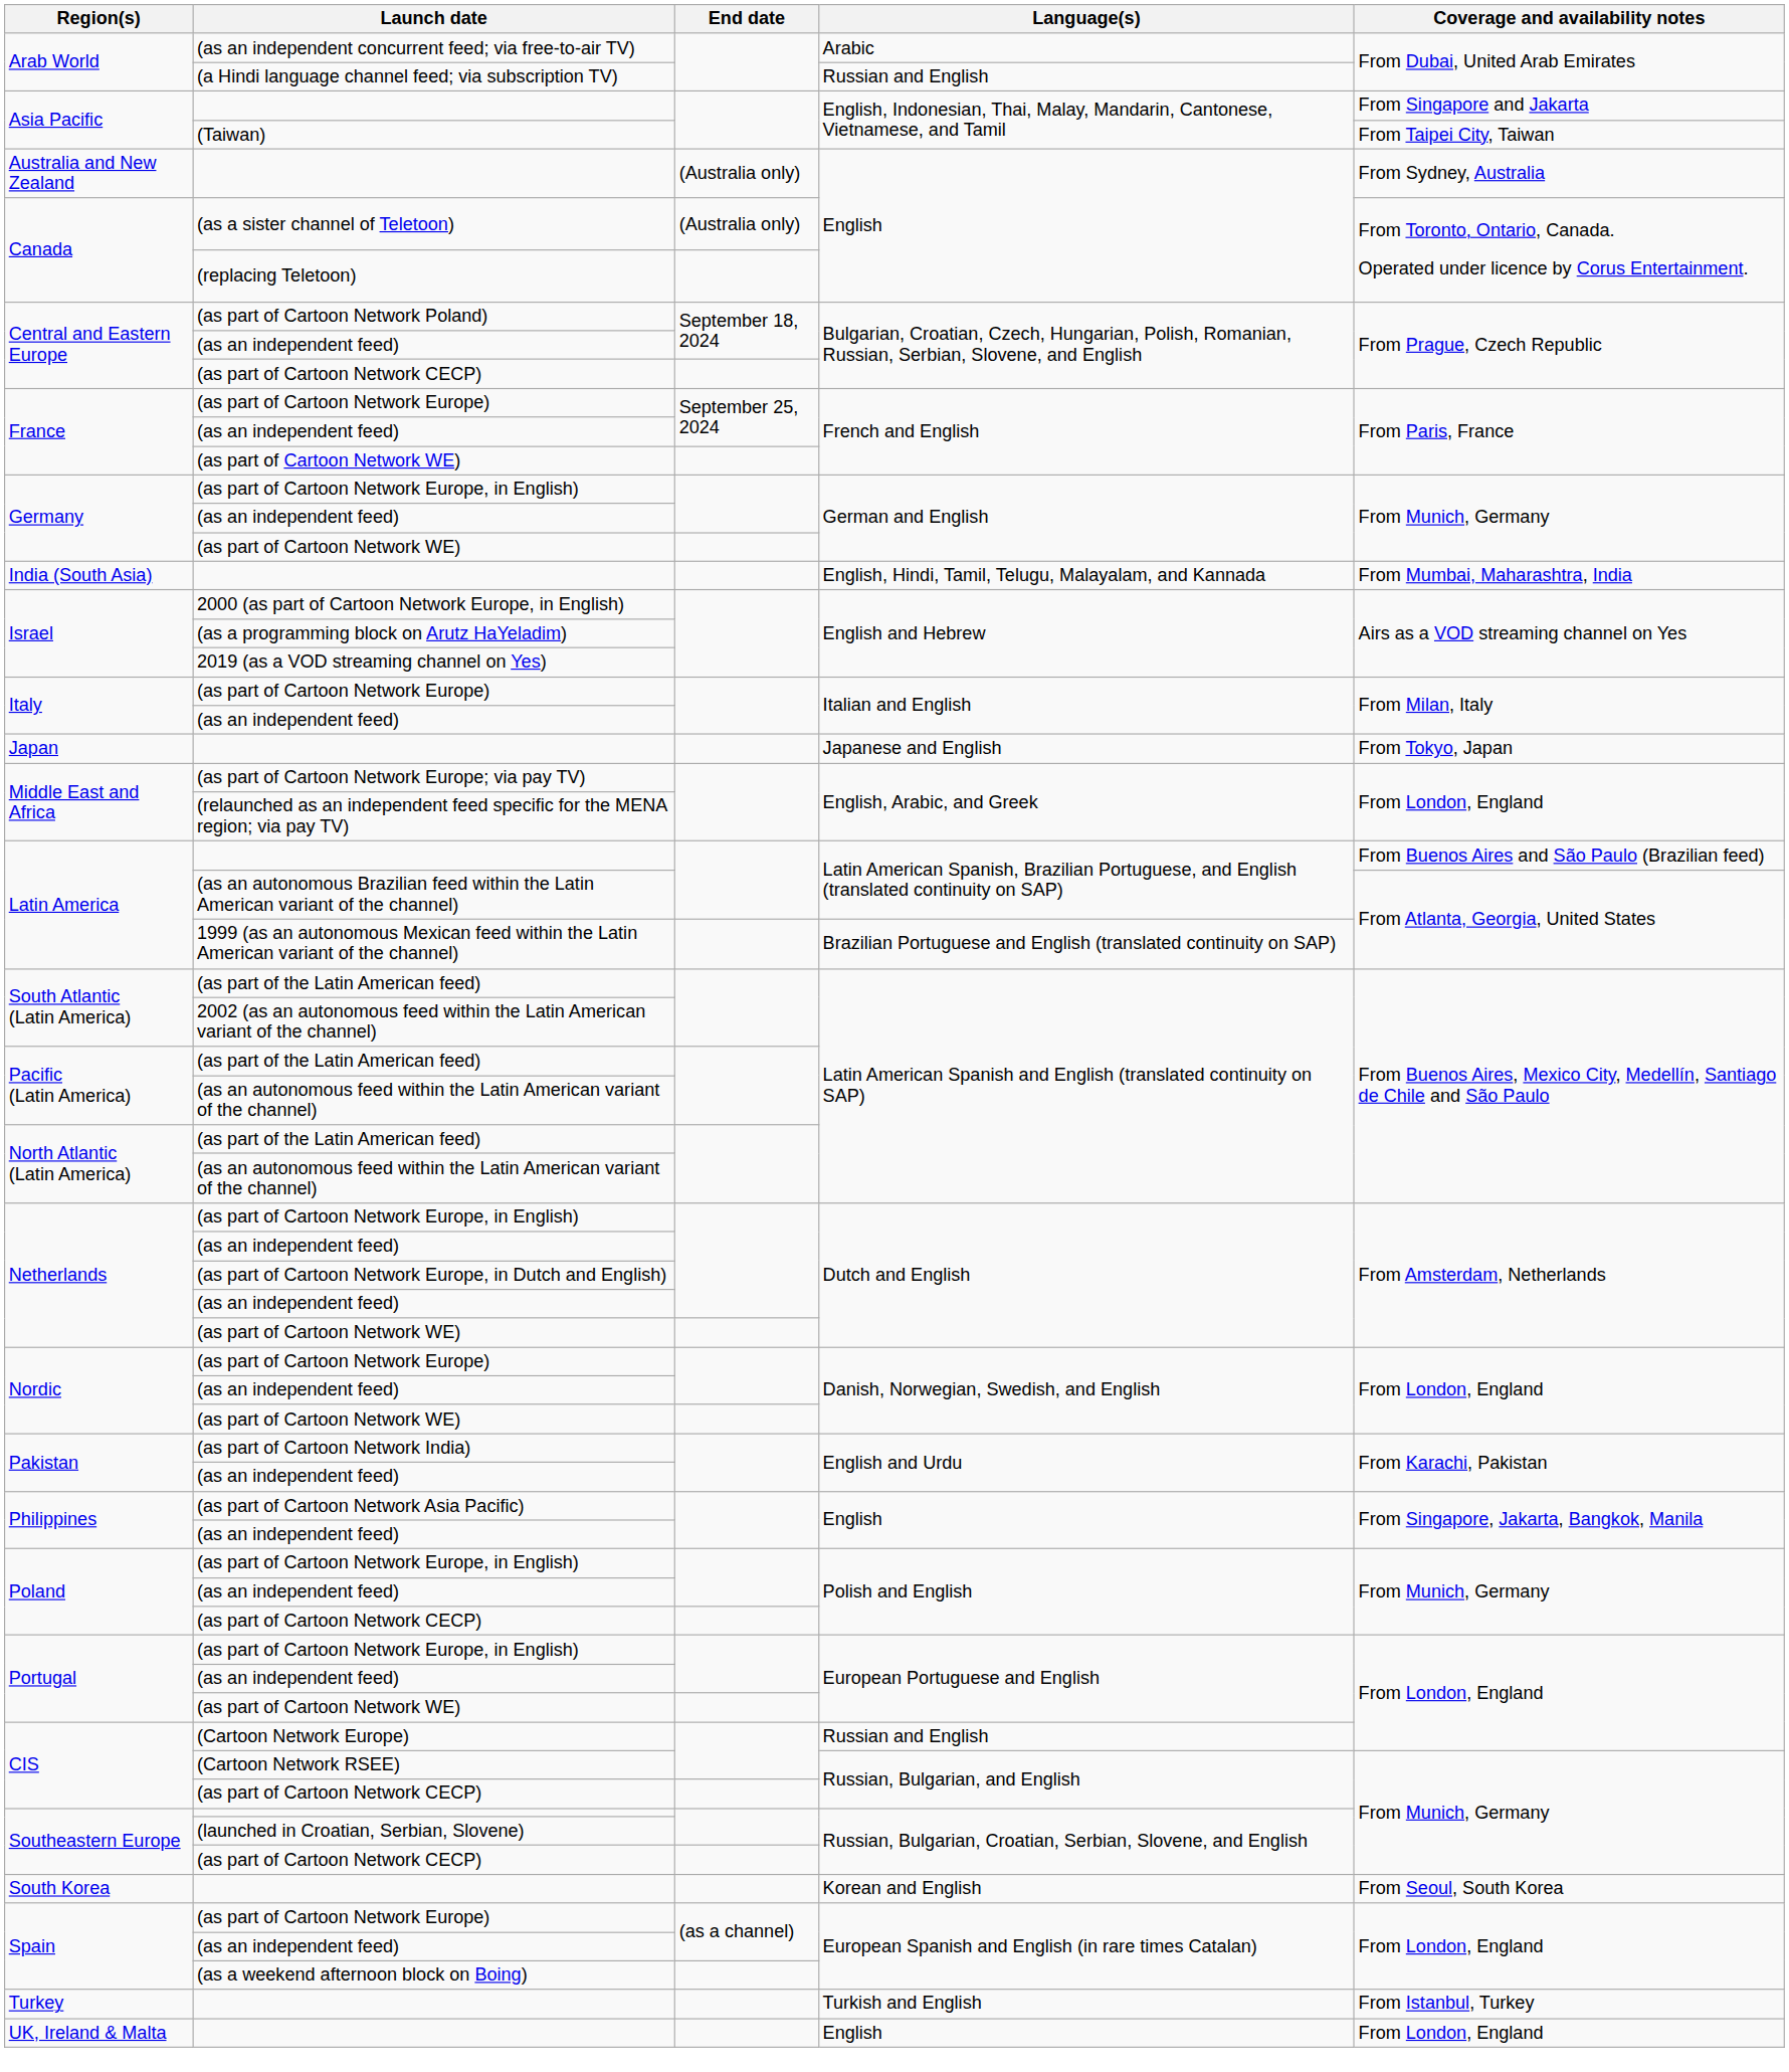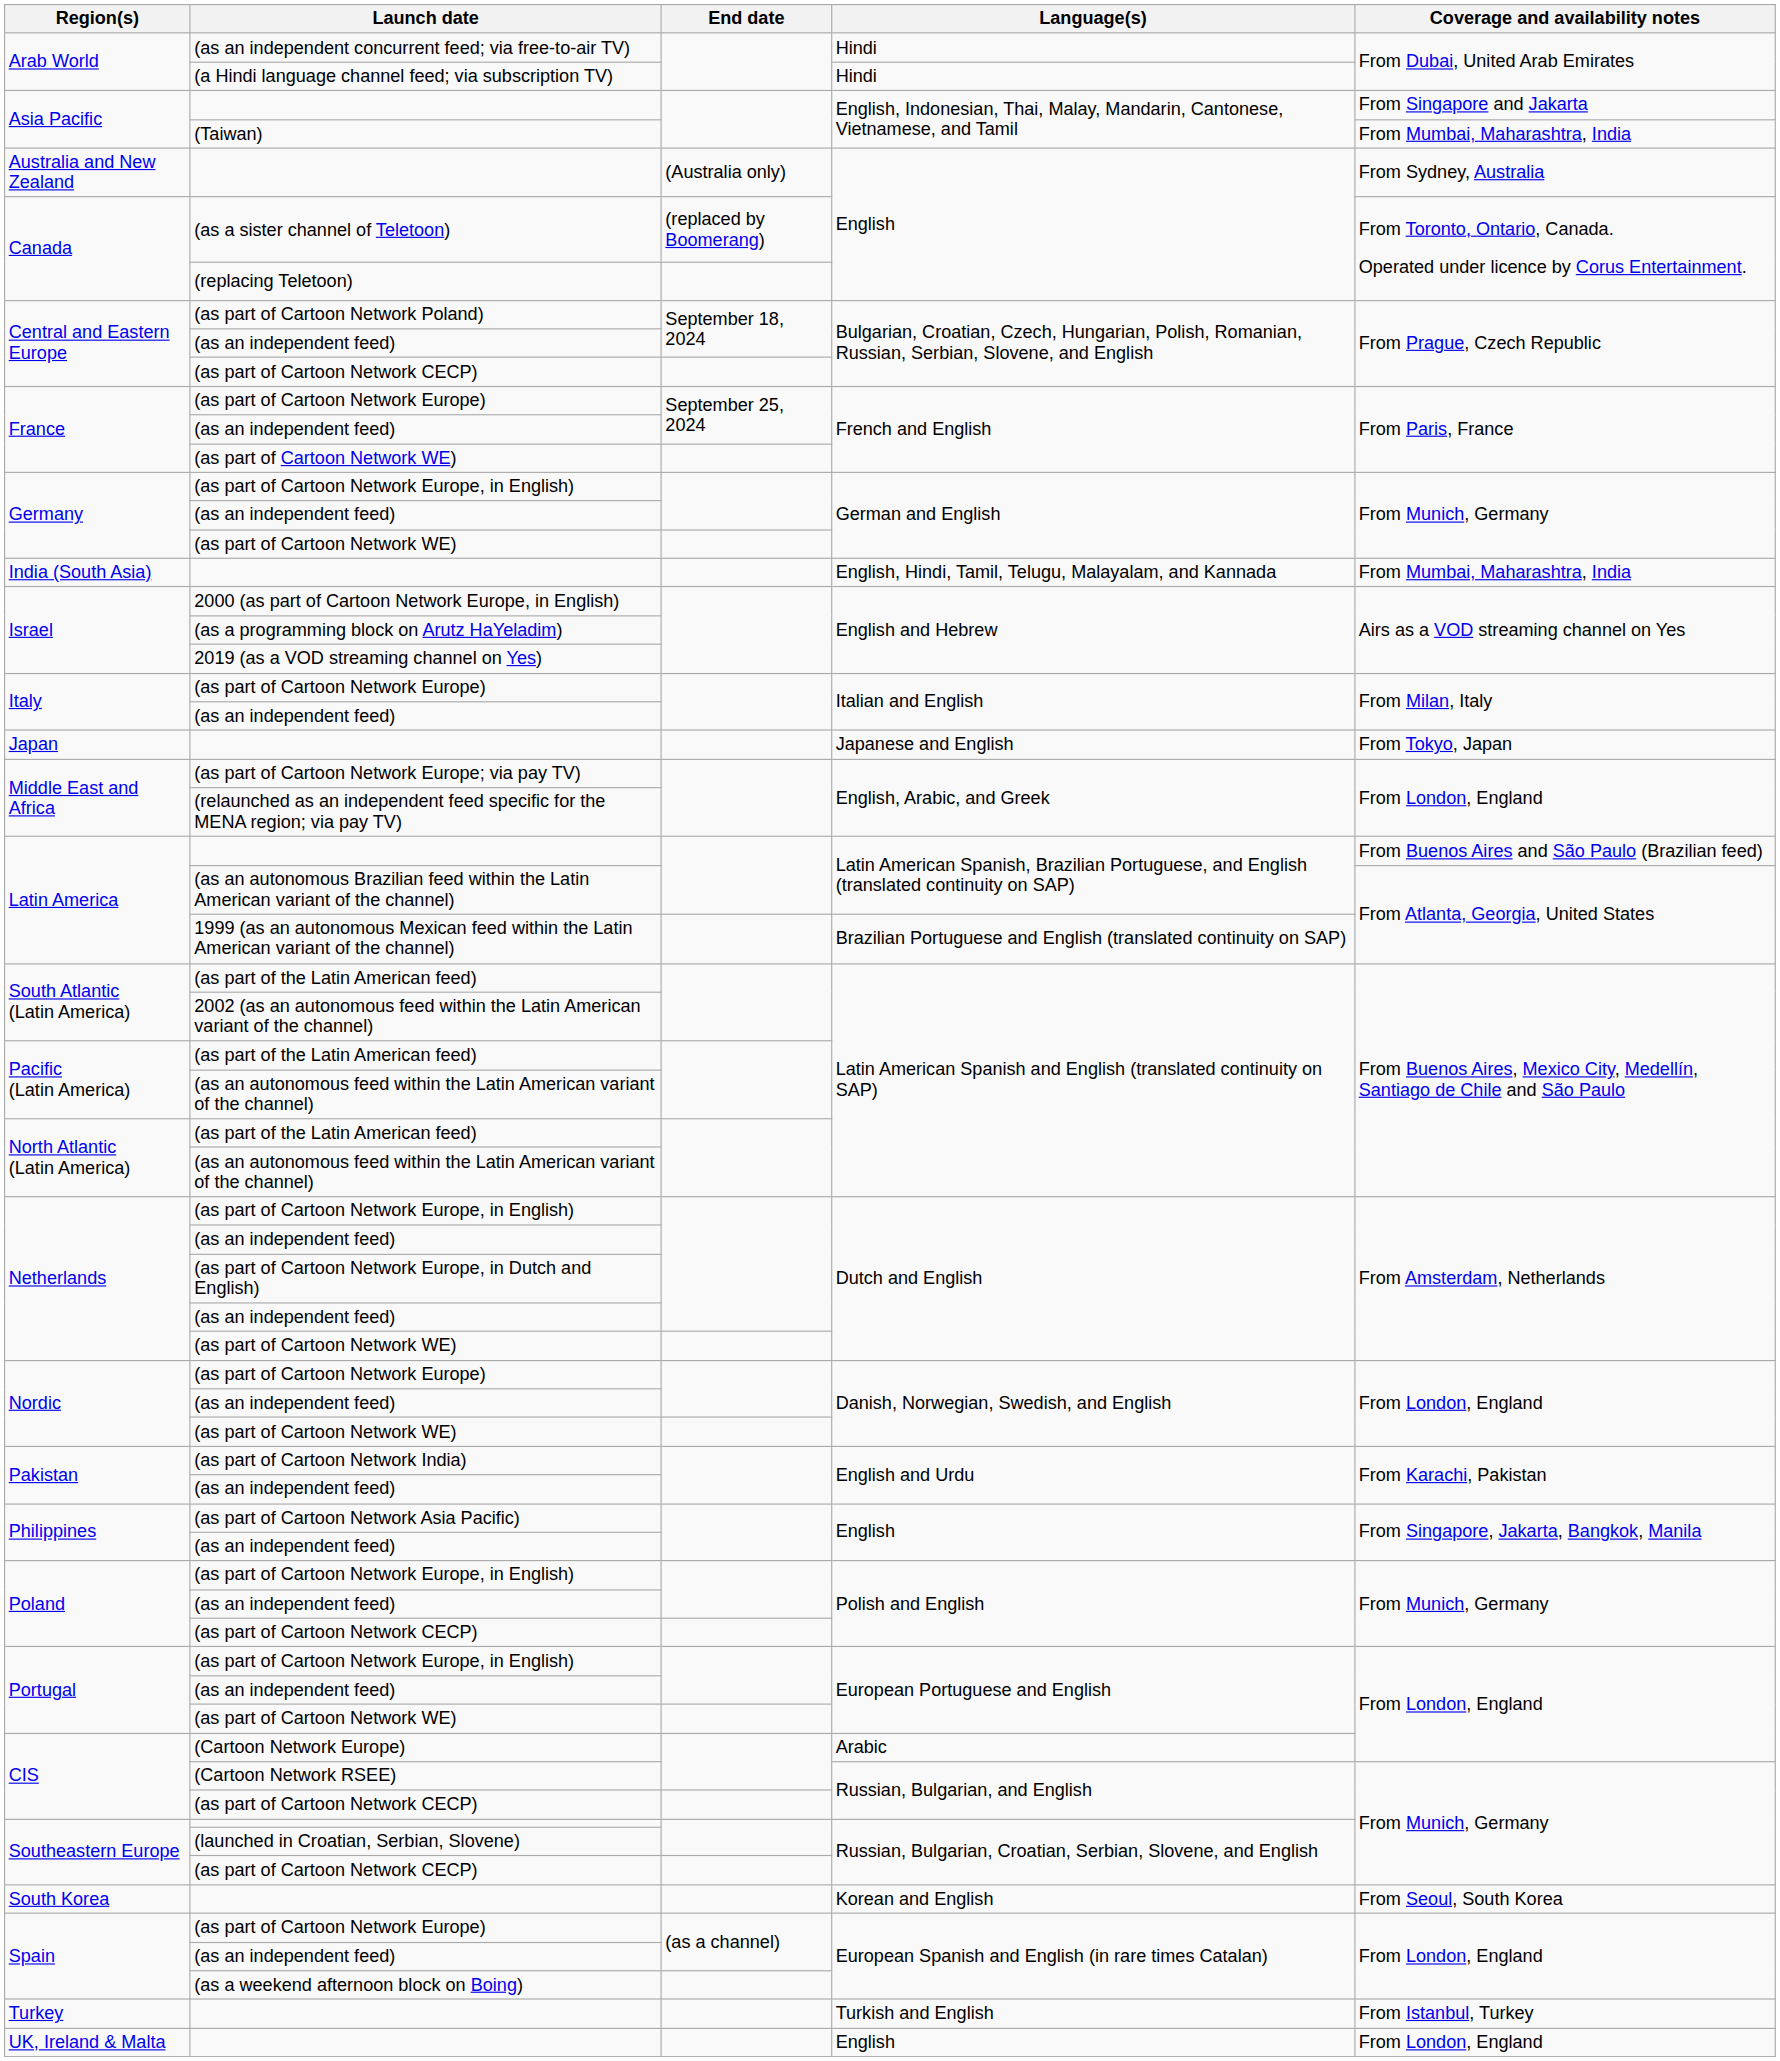 <table class="wikitable sortable">
 <tr>
 <th "unsortable">Region(s)</th>
 <th>Launch date</th>
 <th>End date</th>
 <th>Language(s)</th>
 <th>Coverage and availability notes</th>
 </tr>
 <tr>
 <td rowspan="2"><a href='#'>Arab World</a></td>
 <td> (as an independent concurrent feed; via free-to-air TV)</td>
 <td rowspan="2"></td>
-<td>Arabic</td>
+<td>Hindi</td>
 <td rowspan="2">From <a href='#'>Dubai</a>, United Arab Emirates</td>
 </tr>
 <tr>
 <td> (a Hindi language channel feed; via subscription TV)</td>
-<td>Russian and English</td>
+<td>Hindi</td>
 </tr>
 <tr>
 <td rowspan="2"><a href='#'>Asia Pacific</a></td>
 <td></td>
 <td rowspan="2"></td>
 <td rowspan="2">English, Indonesian, Thai, Malay, Mandarin, Cantonese, Vietnamese, and Tamil</td>
 <td>From <a href='#'>Singapore</a> and <a href='#'>Jakarta</a></td>
 </tr>
 <tr>
 <td> (Taiwan)</td>
-<td>From <a href='#'>Taipei City</a>, Taiwan</td>
+<td>From <a href='#'>Mumbai, Maharashtra</a>, <a href='#'>India</a></td>
 </tr>
 <tr>
 <td><a href='#'>Australia and New Zealand</a></td>
 <td></td>
 <td> (Australia only)</td>
 <td rowspan="3">English</td>
 <td>From Sydney, <a href='#'>Australia</a></td>
 </tr>
 <tr>
 <td rowspan="2"><a href='#'>Canada</a></td>
 <td> (as a sister channel of <a href='#'>Teletoon</a>)</td>
-<td> (Australia only)</td>
+<td> (replaced by <a href='#'>Boomerang</a>)</td>
 <td rowspan="2"><p>From <a href='#'>Toronto, Ontario</a>, Canada.</p><p>Operated under licence by <a href='#'>Corus Entertainment</a>.</p></td>
 </tr>
 <tr>
 <td> (replacing Teletoon)</td>
 </tr>
 <tr>
 <td rowspan="3" data-sort-value="Central and Eastern Europe"><a href='#'>Central and Eastern Europe</a></td>
 <td> (as part of Cartoon Network Poland)</td>
 <td rowspan="2">September 18, 2024</td>
 <td rowspan="3">Bulgarian, Croatian, Czech, Hungarian, Polish, Romanian, Russian, Serbian, Slovene, and English</td>
 <td rowspan="3">From <a href='#'>Prague</a>, Czech Republic</td>
 </tr>
 <tr>
 <td> (as an independent feed)</td>
 </tr>
 <tr>
 <td> (as part of Cartoon Network CECP)</td>
 <td></td>
 </tr>
 <tr>
 <td rowspan="3" data-sort-value="France"><a href='#'>France</a></td>
 <td> (as part of Cartoon Network Europe)</td>
 <td rowspan="2">September 25, 2024</td>
 <td rowspan="3">French and English</td>
 <td rowspan="3">From <a href='#'>Paris</a>, France</td>
 </tr>
 <tr>
 <td> (as an independent feed)</td>
 </tr>
 <tr>
 <td> (as part of <a href='#'>Cartoon Network WE</a>)</td>
 <td></td>
 </tr>
 <tr>
 <td rowspan="3" data-sort-value="Germany"><a href='#'>Germany</a></td>
 <td> (as part of Cartoon Network Europe, in English)</td>
 <td rowspan="2"></td>
 <td rowspan="3">German and English</td>
 <td rowspan="3">From <a href='#'>Munich</a>, Germany</td>
 </tr>
 <tr>
 <td> (as an independent feed)</td>
 </tr>
 <tr>
 <td> (as part of Cartoon Network WE)</td>
 <td></td>
 </tr>
 <tr>
 <td><a href='#'>India (South Asia)</a></td>
 <td></td>
 <td></td>
 <td>English, Hindi, Tamil, Telugu, Malayalam, and Kannada</td>
 <td>From <a href='#'>Mumbai, Maharashtra</a>, <a href='#'>India</a></td>
 </tr>
 <tr>
 <td rowspan="3" data-sort-value="Israel"><a href='#'>Israel</a></td>
 <td>2000 (as part of Cartoon Network Europe, in English)</td>
 <td rowspan="3"></td>
 <td rowspan="3">English and Hebrew</td>
 <td rowspan="3">Airs as a <a href='#'>VOD</a> streaming channel on Yes</td>
 </tr>
 <tr>
 <td> (as a programming block on <a href='#'>Arutz HaYeladim</a>)</td>
 </tr>
 <tr>
 <td>2019 (as a VOD streaming channel on <a href='#'>Yes</a>)</td>
 </tr>
 <tr>
 <td rowspan="2" data-sort-value="Italy"><a href='#'>Italy</a></td>
 <td> (as part of Cartoon Network Europe)</td>
 <td rowspan="2"></td>
 <td rowspan="2">Italian and English</td>
 <td rowspan="2">From <a href='#'>Milan</a>, Italy</td>
 </tr>
 <tr>
 <td> (as an independent feed)</td>
 </tr>
 <tr>
 <td data-sort-value="Japan"><a href='#'>Japan</a></td>
 <td></td>
 <td></td>
 <td>Japanese and English</td>
 <td>From <a href='#'>Tokyo</a>, Japan</td>
 </tr>
 <tr>
 <td rowspan="2"><a href='#'>Middle East and Africa</a></td>
 <td> (as part of Cartoon Network Europe; via pay TV)</td>
 <td rowspan="2"></td>
 <td rowspan="2">English, Arabic, and Greek</td>
 <td rowspan="2">From <a href='#'>London</a>, England</td>
 </tr>
 <tr>
 <td> (relaunched as an independent feed specific for the MENA region; via pay TV)</td>
 </tr>
 <tr>
 <td rowspan="3" data-sort-value="Latin America"><a href='#'>Latin America</a></td>
 <td></td>
 <td rowspan="2"></td>
 <td rowspan="2">Latin American Spanish, Brazilian Portuguese, and English (translated continuity on SAP)</td>
 <td>From <a href='#'>Buenos Aires</a> and <a href='#'>São Paulo</a> (Brazilian feed)</td>
 </tr>
 <tr>
 <td> (as an autonomous Brazilian feed within the Latin American variant of the channel)</td>
 <td rowspan="2">From <a href='#'>Atlanta, Georgia</a>, United States</td>
 </tr>
 <tr>
 <td>1999 (as an autonomous Mexican feed within the Latin American variant of the channel)</td>
 <td></td>
 <td>Brazilian Portuguese and English (translated continuity on SAP)</td>
 </tr>
 <tr>
 <td rowspan="2"><a href='#'>South Atlantic</a><br>(Latin America)</td>
 <td> (as part of the Latin American feed)</td>
 <td rowspan="2"></td>
 <td rowspan="6">Latin American Spanish and English (translated continuity on SAP)</td>
 <td rowspan="6">From <a href='#'>Buenos Aires</a>, <a href='#'>Mexico City</a>, <a href='#'>Medellín</a>, <a href='#'>Santiago de Chile</a> and <a href='#'>São Paulo</a></td>
 </tr>
 <tr>
 <td>2002 (as an autonomous feed within the Latin American variant of the channel)</td>
 </tr>
 <tr>
 <td rowspan="2"><a href='#'>Pacific</a><br>(Latin America)</td>
 <td> (as part of the Latin American feed)</td>
 <td rowspan="2"></td>
 </tr>
 <tr>
 <td> (as an autonomous feed within the Latin American variant of the channel)</td>
 </tr>
 <tr>
 <td rowspan="2"><a href='#'>North Atlantic</a><br>(Latin America)</td>
 <td> (as part of the Latin American feed)</td>
 <td rowspan="2"></td>
 </tr>
 <tr>
 <td> (as an autonomous feed within the Latin American variant of the channel)</td>
 </tr>
 <tr>
 <td rowspan="5" data-sort-value="Netherlands"><a href='#'>Netherlands</a></td>
 <td> (as part of Cartoon Network Europe, in English)</td>
 <td rowspan="4"></td>
 <td rowspan="5">Dutch and English</td>
 <td rowspan="5">From <a href='#'>Amsterdam</a>, Netherlands</td>
 </tr>
 <tr>
 <td> (as an independent feed)</td>
 </tr>
 <tr>
 <td> (as part of Cartoon Network Europe, in Dutch and English)</td>
 </tr>
 <tr>
 <td> (as an independent feed)</td>
 </tr>
 <tr>
 <td> (as part of Cartoon Network WE)</td>
 <td></td>
 </tr>
 <tr>
 <td rowspan="3" data-sort-value="Nordic"><a href='#'>Nordic</a></td>
 <td> (as part of Cartoon Network Europe)</td>
 <td rowspan="2"></td>
 <td rowspan="3">Danish, Norwegian, Swedish, and English</td>
 <td rowspan="3">From <a href='#'>London</a>, England</td>
 </tr>
 <tr>
 <td> (as an independent feed)</td>
 </tr>
 <tr>
 <td> (as part of Cartoon Network WE)</td>
 <td></td>
 </tr>
 <tr>
 <td rowspan="2"><a href='#'>Pakistan</a></td>
 <td> (as part of Cartoon Network India)</td>
 <td rowspan="2"></td>
 <td rowspan="2">English and Urdu</td>
 <td rowspan="2">From <a href='#'>Karachi</a>, Pakistan</td>
 </tr>
 <tr>
 <td> (as an independent feed)</td>
 </tr>
 <tr>
 <td rowspan="2"><a href='#'>Philippines</a></td>
 <td> (as part of Cartoon Network Asia Pacific)</td>
 <td rowspan="2"></td>
 <td rowspan="2">English</td>
 <td rowspan="2">From <a href='#'>Singapore</a>, <a href='#'>Jakarta</a>, <a href='#'>Bangkok</a>, <a href='#'>Manila</a></td>
 </tr>
 <tr>
 <td> (as an independent feed)</td>
 </tr>
 <tr>
 <td rowspan="3" data-sort-value="Poland"><a href='#'>Poland</a></td>
 <td> (as part of Cartoon Network Europe, in English)</td>
 <td rowspan="2"></td>
 <td rowspan="3">Polish and English</td>
 <td rowspan="3">From <a href='#'>Munich</a>, Germany</td>
 </tr>
 <tr>
 <td> (as an independent feed)</td>
 </tr>
 <tr>
 <td> (as part of Cartoon Network CECP)</td>
 </tr>
 <tr>
 <td rowspan="3" data-sort-value="Portugal and Portuguese-speaking African countries"><a href='#'>Portugal</a></td>
 <td> (as part of Cartoon Network Europe, in English)</td>
 <td rowspan="2"></td>
 <td rowspan="3">European Portuguese and English</td>
 <td rowspan="4">From <a href='#'>London</a>, England</td>
 </tr>
 <tr>
 <td> (as an independent feed)</td>
 </tr>
 <tr>
 <td> (as part of Cartoon Network WE)</td>
 <td></td>
 </tr>
 <tr>
 <td rowspan="3" data-sort-value="CIS"><a href='#'>CIS</a></td>
 <td> (Cartoon Network Europe)</td>
 <td rowspan="2"></td>
-<td>Russian and English</td>
+<td>Arabic</td>
 </tr>
 <tr>
 <td> (Cartoon Network RSEE)</td>
 <td rowspan="2">Russian, Bulgarian, and English</td>
 <td rowspan="5">From <a href='#'>Munich</a>, Germany</td>
 </tr>
 <tr>
 <td> (as part of Cartoon Network CECP)</td>
 </tr>
 <tr>
 <td rowspan="3" data-sort-value="Southeastern Europe"><a href='#'>Southeastern Europe</a></td>
 <td></td>
 <td rowspan="2"></td>
 <td rowspan="3">Russian, Bulgarian, Croatian, Serbian, Slovene, and English</td>
 </tr>
 <tr>
 <td> (launched in Croatian, Serbian, Slovene)</td>
 </tr>
 <tr>
 <td> (as part of Cartoon Network CECP)</td>
 <td></td>
 </tr>
 <tr>
 <td data-sort-value="South Korea"><a href='#'>South Korea</a></td>
 <td></td>
 <td></td>
 <td>Korean and English</td>
 <td>From <a href='#'>Seoul</a>, South Korea</td>
 </tr>
 <tr>
 <td rowspan="3" data-sort-value="Spain"><a href='#'>Spain</a></td>
 <td> (as part of Cartoon Network Europe)</td>
 <td rowspan="2"> (as a channel)</td>
 <td rowspan="3">European Spanish and English (in rare times Catalan)</td>
 <td rowspan="3">From <a href='#'>London</a>, England</td>
 </tr>
 <tr>
 <td> (as an independent feed)</td>
 </tr>
 <tr>
 <td> (as a weekend afternoon block on <a href='#'>Boing</a>)</td>
 </tr>
 <tr>
 <td data-sort-value="Turkey"><a href='#'>Turkey</a></td>
 <td></td>
 <td></td>
 <td>Turkish and English</td>
 <td>From <a href='#'>Istanbul</a>, Turkey</td>
 </tr>
 <tr>
 <td data-sort-value="United Kingdom, Ireland and Malta"><a href='#'>UK, Ireland & Malta</a></td>
 <td></td>
 <td></td>
 <td>English</td>
 <td>From <a href='#'>London</a>, England</td>
 </tr>
 </table>
